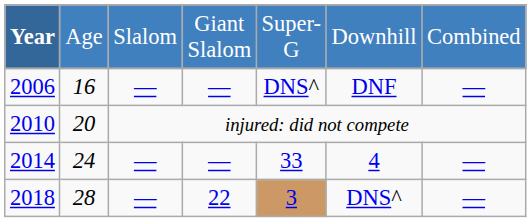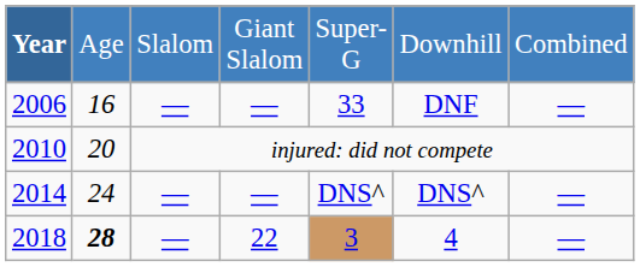 <table class="wikitable" style="font-size:95%; text-align:center; border:grey solid 1px; border-collapse:collapse;" width="40%">
 <tr style="background-color:#369; color:white;">
 <td rowspan="2" colspan="1" width="4%"><strong>Year</strong></td>
 </tr>
 <tr style="background-color:#4180be; color:white;">
 <td width="3%">Age</td>
 <td width="5%">Slalom</td>
 <td width="5%">Giant<br>Slalom</td>
 <td width="5%">Super-G</td>
 <td width="5%">Downhill</td>
 <td width="5%">Combined</td>
 </tr>
 <tr style="background-color:#8CB2D8; color:white;">
 </tr>
 <tr>
 <td><a href='#'>2006</a></td>
 <td><em>16</em></td>
 <td><a href='#'>—</a></td>
 <td><a href='#'>—</a></td>
-<td><a href='#'>DNS</a>^</td>
+<td><a href='#'>33</a></td>
 <td><a href='#'>DNF</a></td>
 <td><a href='#'>—</a></td>
 </tr>
 <tr>
 <td><a href='#'>2010</a></td>
 <td><em>20</em></td>
 <td colspan=5><em><small>injured: did not compete</small></em></td>
 </tr>
 <tr>
 <td><a href='#'>2014</a></td>
 <td><em>24</em></td>
 <td><a href='#'>—</a></td>
 <td><a href='#'>—</a></td>
-<td><a href='#'>33</a></td>
-<td><a href='#'>4</a></td>
+<td><a href='#'>DNS</a>^</td>
+<td><a href='#'>DNS</a>^</td>
 <td><a href='#'>—</a></td>
 </tr>
 <tr>
 <td><a href='#'>2018</a></td>
-<td><em>28</em></td>
+<td><strong><em>28</em></strong></td>
 <td><a href='#'>—</a></td>
 <td><a href='#'>22</a></td>
 <td bgcolor="cc9966"><a href='#'>3</a></td>
-<td><a href='#'>DNS</a>^</td>
+<td><a href='#'>4</a></td>
 <td><a href='#'>—</a></td>
 </tr>
 </table>
